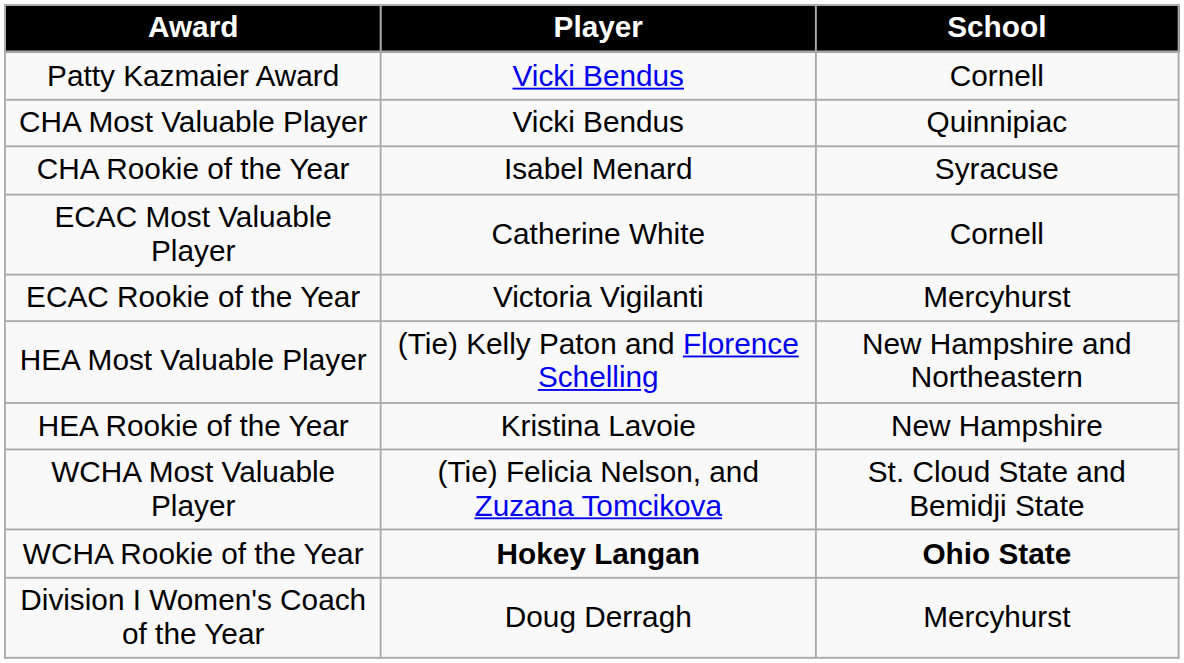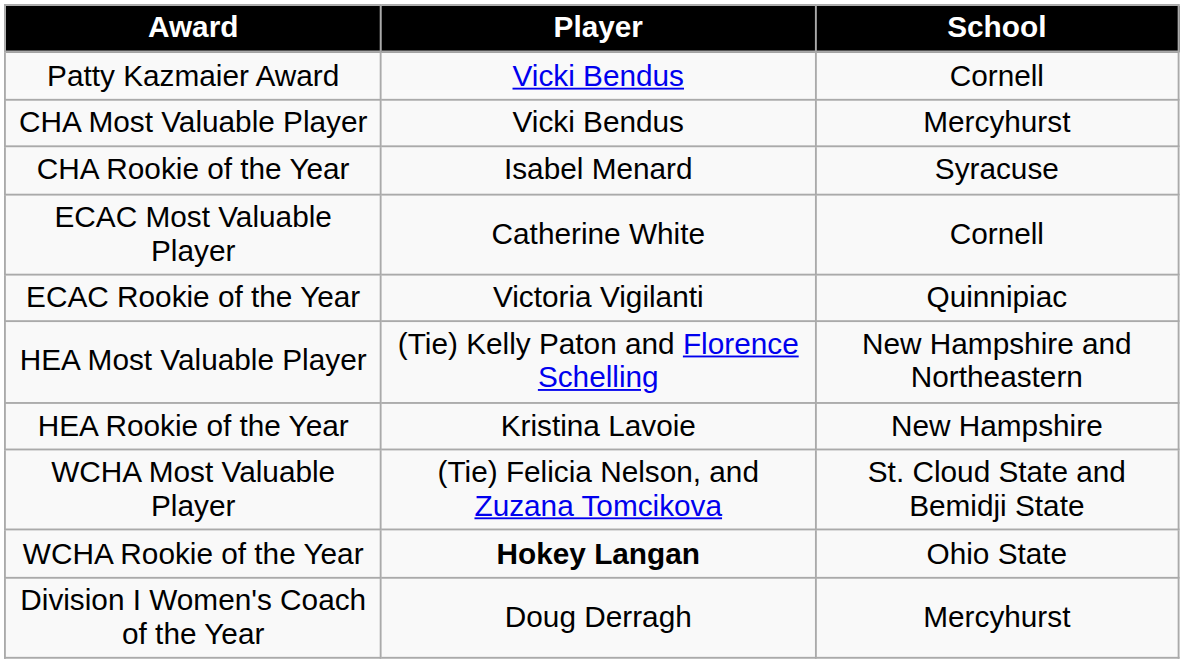 <table class="wikitable" style="width:50%;">
 <tr>
 <th style="text-align:center; background:black; color:#fff;">Award</th>
 <th style="text-align:center; background:black; color:#fff;">Player</th>
 <th style="text-align:center; background:black; color:#fff;">School</th>
 </tr>
 <tr style="text-align:center;" bgcolor="">
 <td>Patty Kazmaier Award</td>
 <td><a href='#'>Vicki Bendus</a></td>
 <td>Cornell</td>
 </tr>
 <tr style="text-align:center;" bgcolor="">
 <td>CHA Most Valuable Player</td>
 <td>Vicki Bendus</td>
-<td>Quinnipiac</td>
+<td>Mercyhurst</td>
 </tr>
 <tr style="text-align:center;" bgcolor="">
 <td>CHA Rookie of the Year</td>
 <td>Isabel Menard</td>
 <td>Syracuse</td>
 </tr>
 <tr style="text-align:center;" bgcolor="">
 <td>ECAC Most Valuable Player</td>
 <td>Catherine White</td>
 <td>Cornell</td>
 </tr>
 <tr style="text-align:center;" bgcolor="">
 <td>ECAC Rookie of the Year</td>
 <td>Victoria Vigilanti</td>
-<td>Mercyhurst</td>
+<td>Quinnipiac</td>
 </tr>
 <tr style="text-align:center;" bgcolor="">
 <td>HEA Most Valuable Player</td>
 <td>(Tie) Kelly Paton and <a href='#'>Florence Schelling</a></td>
 <td>New Hampshire and Northeastern</td>
 </tr>
 <tr style="text-align:center;" bgcolor="">
 <td>HEA Rookie of the Year</td>
 <td>Kristina Lavoie</td>
 <td>New Hampshire</td>
 </tr>
 <tr style="text-align:center;" bgcolor="">
 <td>WCHA Most Valuable Player</td>
 <td>(Tie) Felicia Nelson, and <a href='#'>Zuzana Tomcikova</a></td>
 <td>St. Cloud State and Bemidji State</td>
 </tr>
 <tr style="text-align:center;" bgcolor="">
 <td>WCHA Rookie of the Year</td>
 <td><strong>Hokey Langan</strong></td>
-<td><strong>Ohio State</strong></td>
+<td>Ohio State</td>
 </tr>
 <tr style="text-align:center;" bgcolor="">
 <td>Division I Women's Coach of the Year</td>
 <td>Doug Derragh</td>
 <td>Mercyhurst</td>
 </tr>
 </table>
